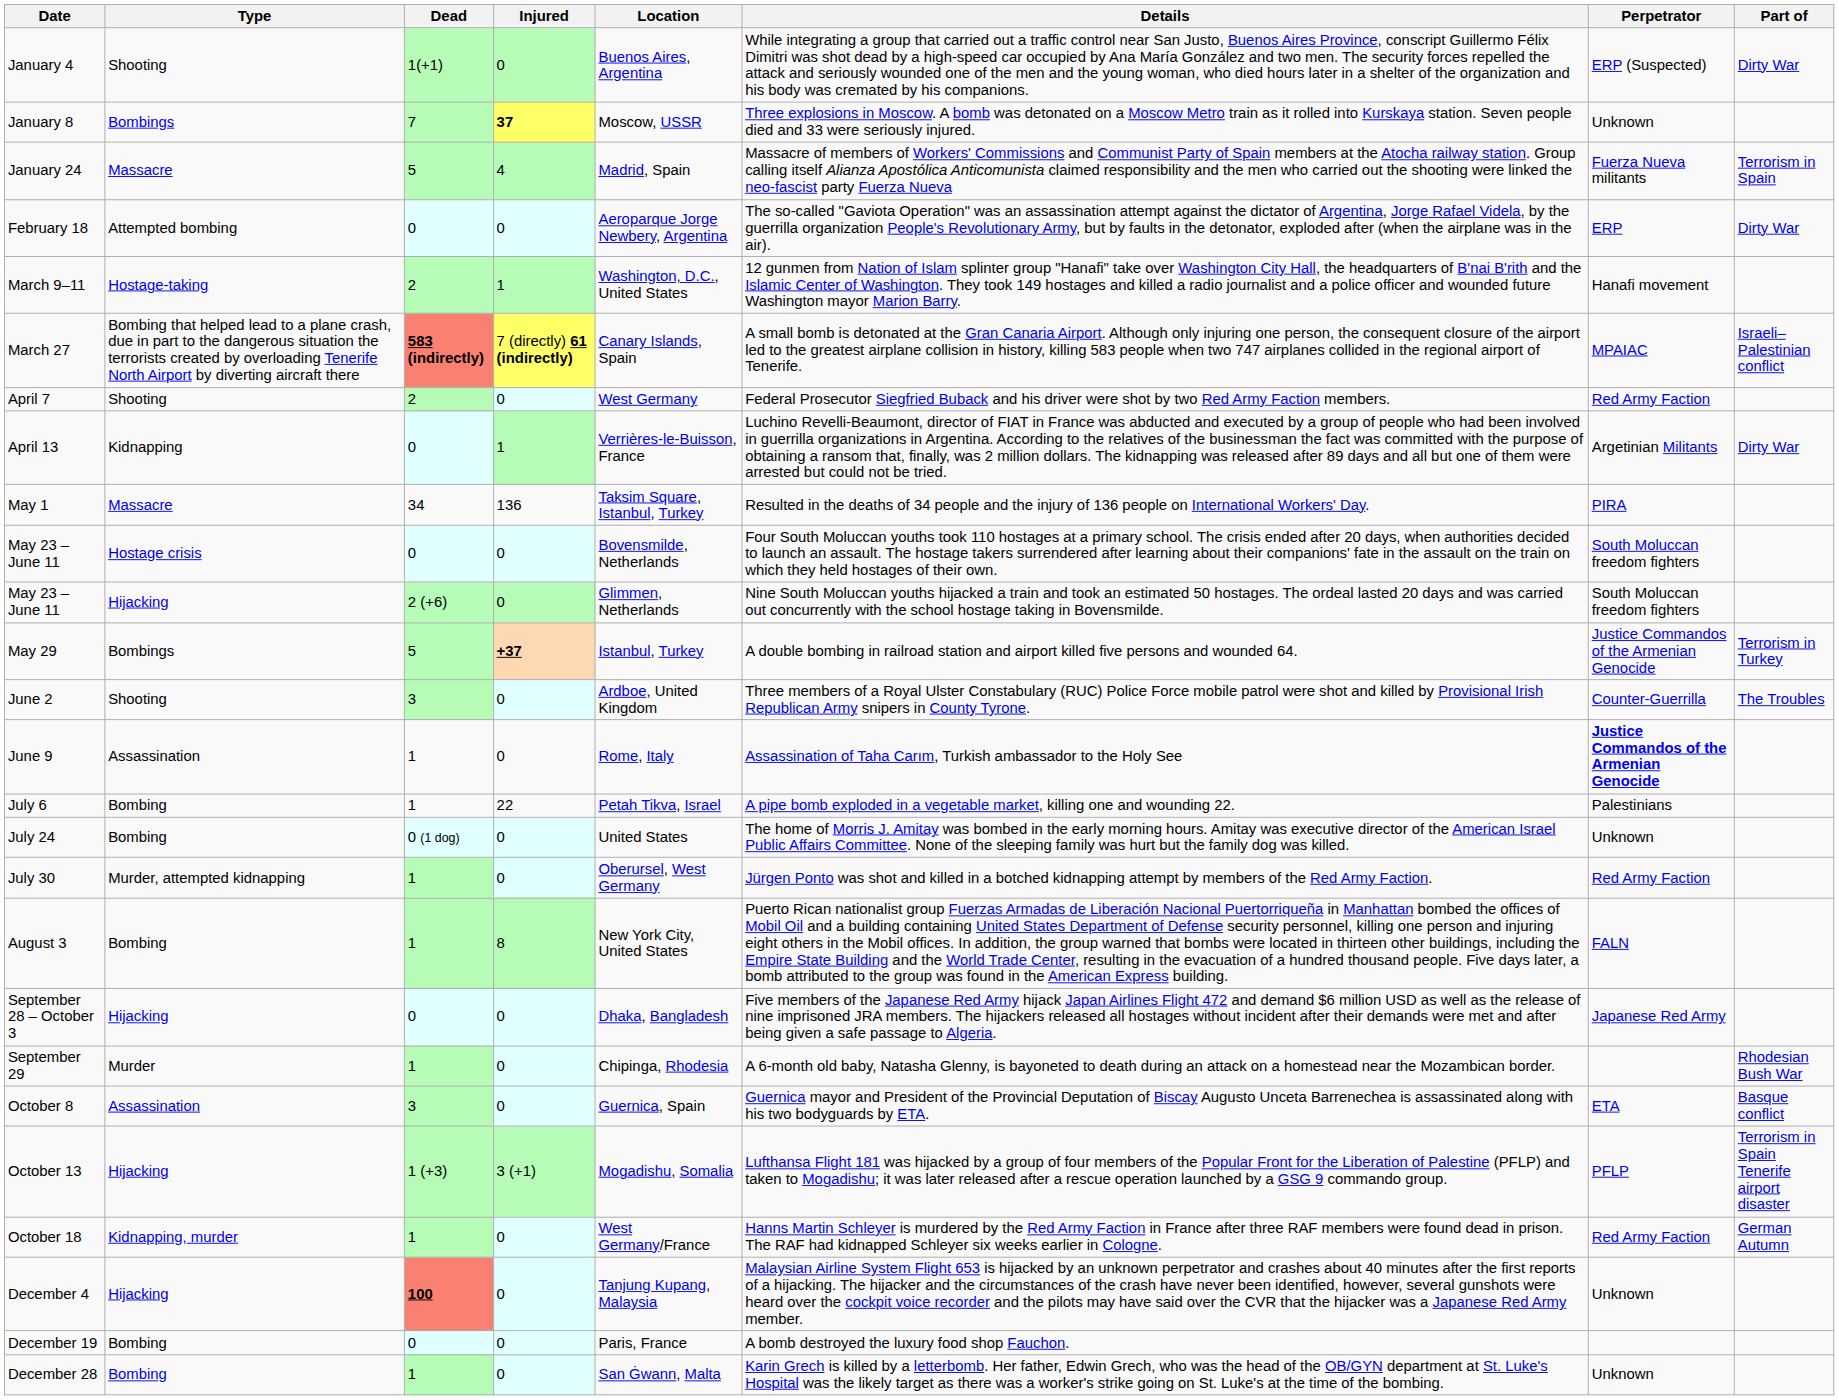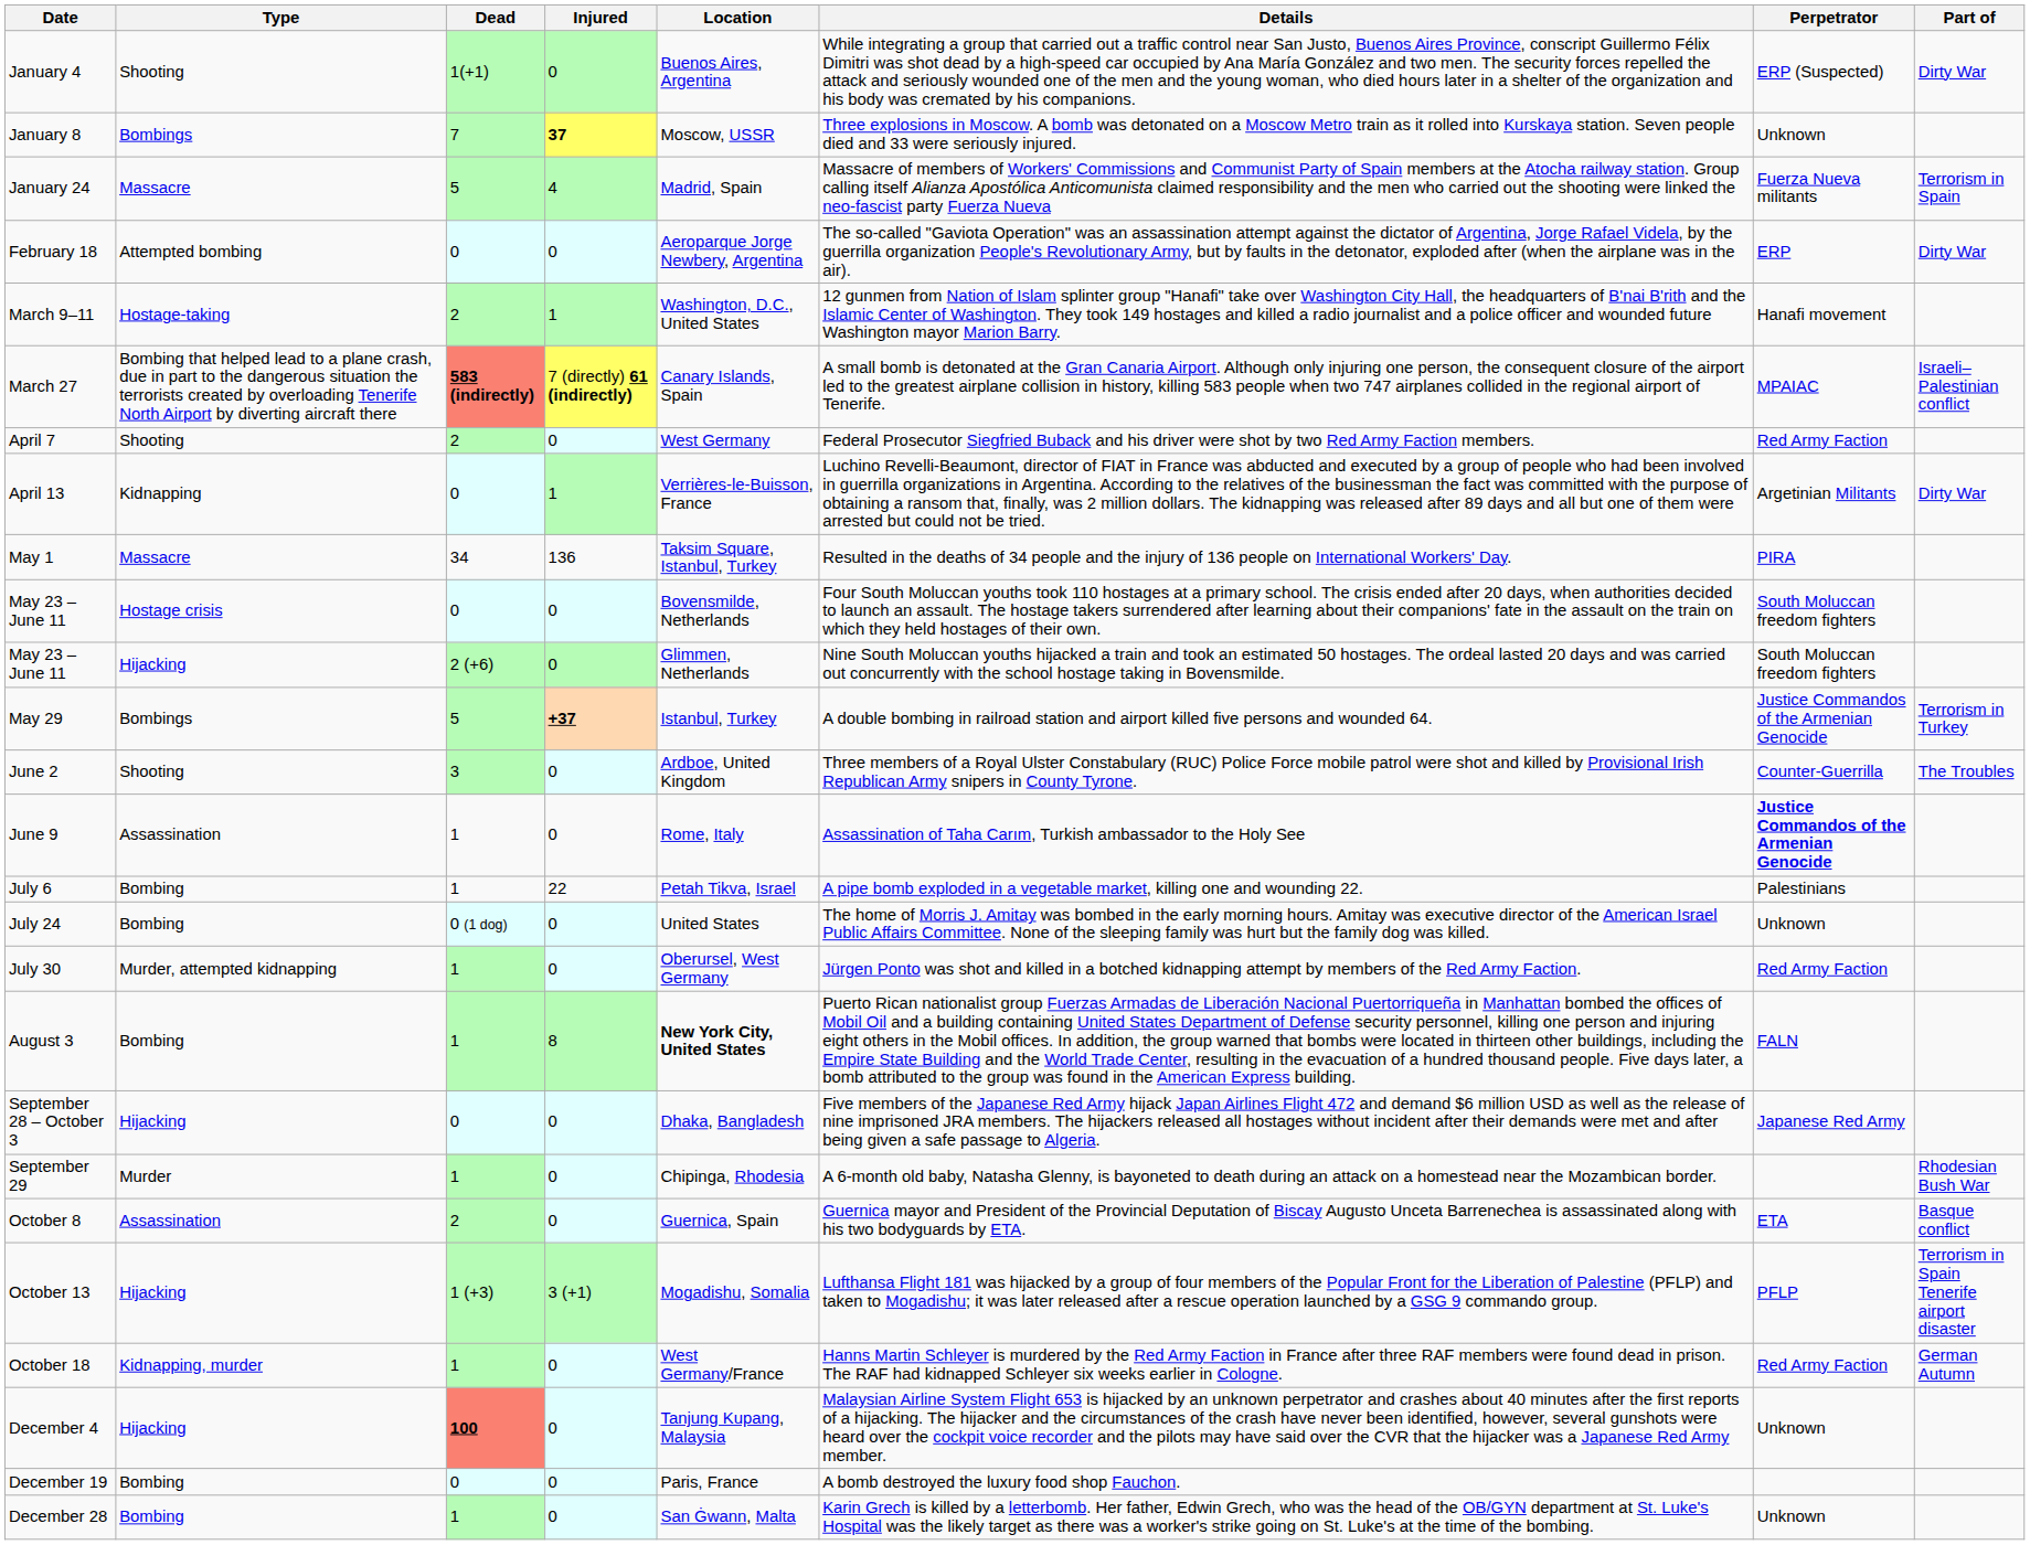 <table class="wikitable sortable">
 <tr>
 <th>Date</th>
 <th>Type</th>
 <th>Dead</th>
 <th>Injured</th>
 <th>Location</th>
 <th class="unsortable">Details</th>
 <th>Perpetrator</th>
 <th>Part of<br></th>
 </tr>
 <tr>
 <td>January 4</td>
 <td>Shooting</td>
 <td style="background:#B6FCB6">1(+1)</td>
 <td style="background:#B6FCB6">0</td>
 <td><a href='#'>Buenos Aires</a>, <a href='#'>Argentina</a></td>
 <td>While integrating a group that carried out a traffic control near San Justo, <a href='#'>Buenos Aires Province</a>, conscript Guillermo Félix Dimitri was shot dead by a high-speed car occupied by Ana María González and two men. The security forces repelled the attack and seriously wounded one of the men and the young woman, who died hours later in a shelter of the organization and his body was cremated by his companions.</td>
 <td><a href='#'>ERP</a> (Suspected)</td>
 <td><a href='#'>Dirty War</a></td>
 </tr>
 <tr>
 <td>January 8</td>
 <td><a href='#'>Bombings</a></td>
 <td style="background:#B6FCB6">7</td>
 <td style="background:#FFFF66"><strong>37</strong></td>
 <td>Moscow, <a href='#'>USSR</a></td>
 <td><a href='#'>Three explosions in Moscow</a>. A <a href='#'>bomb</a> was detonated on a <a href='#'>Moscow Metro</a> train as it rolled into <a href='#'>Kurskaya</a> station. Seven people died and 33 were seriously injured.</td>
 <td>Unknown</td>
 <td></td>
 </tr>
 <tr>
 <td>January 24</td>
 <td><a href='#'>Massacre</a></td>
 <td style="background:#B6FCB6">5</td>
 <td style="background:#B6FCB6">4</td>
 <td><a href='#'>Madrid</a>, Spain</td>
 <td>Massacre of members of <a href='#'>Workers' Commissions</a> and <a href='#'>Communist Party of Spain</a> members at the <a href='#'>Atocha railway station</a>. Group calling itself <em>Alianza Apostólica Anticomunista</em> claimed responsibility and the men who carried out the shooting were linked the <a href='#'>neo-fascist</a> party <a href='#'>Fuerza Nueva</a></td>
 <td><a href='#'>Fuerza Nueva</a> militants</td>
 <td><a href='#'>Terrorism in Spain</a></td>
 </tr>
 <tr>
 <td>February 18</td>
 <td>Attempted bombing</td>
 <td style="background:#E0FFFF">0</td>
 <td style="background:#E0FFFF">0</td>
 <td><a href='#'>Aeroparque Jorge Newbery</a>, <a href='#'>Argentina</a></td>
 <td>The so-called "Gaviota Operation" was an assassination attempt against the dictator of <a href='#'>Argentina</a>, <a href='#'>Jorge Rafael Videla</a>, by the guerrilla organization <a href='#'>People's Revolutionary Army</a>, but by faults in the detonator, exploded after (when the airplane was in the air).</td>
 <td><a href='#'>ERP</a></td>
 <td><a href='#'>Dirty War</a></td>
 </tr>
 <tr>
 <td>March 9–11</td>
 <td><a href='#'>Hostage-taking</a></td>
 <td style="background:#B6FCB6">2</td>
 <td style="background:#B6FCB6">1</td>
 <td><a href='#'>Washington, D.C.</a>, United States</td>
 <td>12 gunmen from <a href='#'>Nation of Islam</a> splinter group "Hanafi" take over <a href='#'>Washington City Hall</a>, the headquarters of <a href='#'>B'nai B'rith</a> and the <a href='#'>Islamic Center of Washington</a>. They took 149 hostages and killed a radio journalist and a police officer and wounded future Washington mayor <a href='#'>Marion Barry</a>.</td>
 <td>Hanafi movement</td>
 <td></td>
 </tr>
 <tr>
 <td>March 27</td>
 <td>Bombing that helped lead to a plane crash, due in part to the dangerous situation the terrorists created by overloading <a href='#'>Tenerife North Airport</a> by diverting aircraft there</td>
 <td style="background:#FA8072"><u><strong>583</strong></u> <strong>(indirectly)</strong></td>
 <td style="background:#FFFF66">7 (directly) <u><strong>61</strong></u> <strong>(indirectly)</strong></td>
 <td><a href='#'>Canary Islands</a>, Spain</td>
 <td>A small bomb is detonated at the <a href='#'>Gran Canaria Airport</a>. Although only injuring one person, the consequent closure of the airport led to the greatest airplane collision in history, killing 583 people when two 747 airplanes collided in the regional airport of Tenerife.</td>
 <td><a href='#'>MPAIAC</a></td>
 <td><a href='#'>Israeli–Palestinian conflict</a></td>
 </tr>
 <tr>
 <td>April 7</td>
 <td>Shooting</td>
 <td style="background:#B6FCB6">2</td>
 <td style="background:#E0FFFF">0</td>
 <td><a href='#'>West Germany</a></td>
 <td>Federal Prosecutor <a href='#'>Siegfried Buback</a> and his driver were shot by two <a href='#'>Red Army Faction</a> members.</td>
 <td><a href='#'>Red Army Faction</a></td>
 <td></td>
 </tr>
 <tr>
 <td>April 13</td>
 <td>Kidnapping</td>
 <td style="background:#E0FFFF">0</td>
 <td style="background:#B6FCB6">1</td>
 <td><a href='#'>Verrières-le-Buisson</a>, France</td>
 <td>Luchino Revelli-Beaumont, director of FIAT in France was abducted and executed by a group of people who had been involved in guerrilla organizations in Argentina. According to the relatives of the businessman the fact was committed with the purpose of obtaining a ransom that, finally, was 2 million dollars. The kidnapping was released after 89 days and all but one of them were arrested but could not be tried.</td>
 <td>Argetinian <a href='#'>Militants</a></td>
 <td><a href='#'>Dirty War</a></td>
 </tr>
 <tr>
 <td>May 1</td>
 <td><a href='#'>Massacre</a></td>
 <td>34</td>
 <td>136</td>
 <td><a href='#'>Taksim Square</a>, <a href='#'>Istanbul</a>, <a href='#'>Turkey</a></td>
 <td>Resulted in the deaths of 34 people and the injury of 136 people on <a href='#'>International Workers' Day</a>.</td>
 <td><a href='#'>PIRA</a></td>
 <td></td>
 </tr>
 <tr>
 <td>May 23 – June 11</td>
 <td><a href='#'>Hostage crisis</a></td>
 <td style="background:#E0FFFF">0</td>
 <td style="background:#E0FFFF">0</td>
 <td><a href='#'>Bovensmilde</a>, Netherlands</td>
 <td>Four South Moluccan youths took 110 hostages at a primary school. The crisis ended after 20 days, when authorities decided to launch an assault. The hostage takers surrendered after learning about their companions' fate in the assault on the train on which they held hostages of their own.</td>
 <td><a href='#'>South Moluccan</a> freedom fighters</td>
 <td></td>
 </tr>
 <tr>
 <td>May 23 – June 11</td>
 <td><a href='#'>Hijacking</a></td>
 <td style="background:#B6FCB6">2 (+6)</td>
 <td style="background:#B6FCB6">0</td>
 <td><a href='#'>Glimmen</a>, Netherlands</td>
 <td>Nine South Moluccan youths hijacked a train and took an estimated 50 hostages. The ordeal lasted 20 days and was carried out concurrently with the school hostage taking in Bovensmilde.</td>
 <td>South Moluccan freedom fighters</td>
 <td></td>
 </tr>
 <tr>
 <td>May 29</td>
 <td>Bombings</td>
 <td style="background:#B6FCB6">5</td>
 <td style="background:#FED8B1"><u><strong>+37</strong></u></td>
 <td><a href='#'>Istanbul</a>, <a href='#'>Turkey</a></td>
 <td>A double bombing in railroad station and airport killed five persons and wounded 64.</td>
 <td><a href='#'>Justice Commandos of the Armenian Genocide</a></td>
 <td><a href='#'>Terrorism in Turkey</a></td>
 </tr>
 <tr>
 <td>June 2</td>
 <td>Shooting</td>
 <td style="background:#B6FCB6">3</td>
 <td style="background:#E0FFFF">0</td>
 <td><a href='#'>Ardboe</a>, United Kingdom</td>
 <td>Three members of a Royal Ulster Constabulary (RUC) Police Force mobile patrol were shot and killed by <a href='#'>Provisional Irish Republican Army</a> snipers in <a href='#'>County Tyrone</a>.</td>
 <td><a href='#'>Counter-Guerrilla</a></td>
 <td><a href='#'>The Troubles</a></td>
 </tr>
 <tr>
 <td>June 9</td>
 <td>Assassination</td>
 <td>1</td>
 <td>0</td>
 <td><a href='#'>Rome</a>, <a href='#'>Italy</a></td>
 <td><a href='#'>Assassination of Taha Carım</a>, Turkish ambassador to the Holy See</td>
 <td><strong><a href='#'>Justice Commandos of the Armenian Genocide</a></strong></td>
 <td></td>
 </tr>
 <tr>
 <td>July 6</td>
 <td>Bombing</td>
 <td>1</td>
 <td>22</td>
 <td><a href='#'>Petah Tikva</a>, <a href='#'>Israel</a></td>
 <td><a href='#'>A pipe bomb exploded in a vegetable market</a>, killing one and wounding 22.</td>
 <td>Palestinians</td>
 <td></td>
 </tr>
 <tr>
 <td>July 24</td>
 <td>Bombing</td>
 <td style="background:#E0FFFF">0 <small> (1 dog) </small></td>
 <td style="background:#E0FFFF">0</td>
 <td>United States</td>
 <td>The home of <a href='#'>Morris J. Amitay</a> was bombed in the early morning hours. Amitay was executive director of the <a href='#'>American Israel Public Affairs Committee</a>. None of the sleeping family was hurt but the family dog was killed.</td>
 <td>Unknown</td>
 <td></td>
 </tr>
 <tr>
 <td>July 30</td>
 <td>Murder, attempted kidnapping</td>
 <td style="background:#B6FCB6">1</td>
 <td style="background:#E0FFFF">0</td>
 <td><a href='#'>Oberursel</a>, <a href='#'>West Germany</a></td>
 <td><a href='#'>Jürgen Ponto</a> was shot and killed in a botched kidnapping attempt by members of the <a href='#'>Red Army Faction</a>.</td>
 <td><a href='#'>Red Army Faction</a></td>
 <td></td>
 </tr>
 <tr>
 <td>August 3</td>
 <td>Bombing</td>
 <td style="background:#B6FCB6">1</td>
 <td style="background:#B6FCB6">8</td>
-<td>New York City, United States</td>
+<td><strong>New York City, United States</strong></td>
 <td>Puerto Rican nationalist group <a href='#'>Fuerzas Armadas de Liberación Nacional Puertorriqueña</a> in <a href='#'>Manhattan</a> bombed the offices of <a href='#'>Mobil Oil</a> and a building containing <a href='#'>United States Department of Defense</a> security personnel, killing one person and injuring eight others in the Mobil offices. In addition, the group warned that bombs were located in thirteen other buildings, including the <a href='#'>Empire State Building</a> and the <a href='#'>World Trade Center</a>, resulting in the evacuation of a hundred thousand people. Five days later, a bomb attributed to the group was found in the <a href='#'>American Express</a> building.</td>
 <td><a href='#'>FALN</a></td>
 <td></td>
 </tr>
 <tr>
 <td>September 28 – October 3</td>
 <td><a href='#'>Hijacking</a></td>
 <td style="background:#E0FFFF">0</td>
 <td style="background:#E0FFFF">0</td>
 <td><a href='#'>Dhaka</a>, <a href='#'>Bangladesh</a></td>
 <td>Five members of the <a href='#'>Japanese Red Army</a> hijack <a href='#'>Japan Airlines Flight 472</a> and demand $6 million USD as well as the release of nine imprisoned JRA members. The hijackers released all hostages without incident after their demands were met and after being given a safe passage to <a href='#'>Algeria</a>.</td>
 <td><a href='#'>Japanese Red Army</a></td>
 <td></td>
 </tr>
 <tr>
 <td>September 29</td>
 <td>Murder</td>
 <td style="background:#B6FCB6">1</td>
 <td style="background:#E0FFFF">0</td>
 <td>Chipinga, <a href='#'>Rhodesia</a></td>
 <td>A 6-month old baby, Natasha Glenny, is bayoneted to death during an attack on a homestead near the Mozambican border.</td>
 <td></td>
 <td><a href='#'>Rhodesian Bush War</a></td>
 </tr>
 <tr>
 <td>October 8</td>
 <td><a href='#'>Assassination</a></td>
-<td style="background:#B6FCB6">3</td>
+<td style="background:#B6FCB6">2</td>
 <td style="background:#E0FFFF">0</td>
 <td><a href='#'>Guernica</a>, Spain</td>
 <td><a href='#'>Guernica</a> mayor and President of the Provincial Deputation of <a href='#'>Biscay</a> Augusto Unceta Barrenechea is assassinated along with his two bodyguards by <a href='#'>ETA</a>.</td>
 <td><a href='#'>ETA</a></td>
 <td><a href='#'>Basque conflict</a></td>
 </tr>
 <tr>
 <td>October 13</td>
 <td><a href='#'>Hijacking</a></td>
 <td style="background:#B6FCB6">1 (+3)</td>
 <td style="background:#B6FCB6">3 (+1)</td>
 <td><a href='#'>Mogadishu</a>, <a href='#'>Somalia</a></td>
 <td><a href='#'>Lufthansa Flight 181</a> was hijacked by a group of four members of the <a href='#'>Popular Front for the Liberation of Palestine</a> (PFLP) and taken to <a href='#'>Mogadishu</a>; it was later released after a rescue operation launched by a <a href='#'>GSG 9</a> commando group.</td>
 <td><a href='#'>PFLP</a></td>
 <td><a href='#'>Terrorism in Spain</a><br><a href='#'>Tenerife airport disaster</a></td>
 </tr>
 <tr>
 <td>October 18</td>
 <td><a href='#'>Kidnapping, murder</a></td>
 <td style="background:#B6FCB6">1</td>
 <td style="background:#E0FFFF">0</td>
 <td><a href='#'>West Germany</a>/France</td>
 <td><a href='#'>Hanns Martin Schleyer</a> is murdered by the <a href='#'>Red Army Faction</a> in France after three RAF members were found dead in prison. The RAF had kidnapped Schleyer six weeks earlier in <a href='#'>Cologne</a>.</td>
 <td><a href='#'>Red Army Faction</a></td>
 <td><a href='#'>German Autumn</a></td>
 </tr>
 <tr>
 <td>December 4</td>
 <td><a href='#'>Hijacking</a></td>
 <td style="background:#FA8072"><u><strong>100</strong></u></td>
 <td style="background:#E0FFFF">0</td>
 <td><a href='#'>Tanjung Kupang</a>, <a href='#'>Malaysia</a></td>
 <td><a href='#'>Malaysian Airline System Flight 653</a> is hijacked by an unknown perpetrator and crashes about 40 minutes after the first reports of a hijacking. The hijacker and the circumstances of the crash have never been identified, however, several gunshots were heard over the <a href='#'>cockpit voice recorder</a> and the pilots may have said over the CVR that the hijacker was a <a href='#'>Japanese Red Army</a> member.</td>
 <td>Unknown</td>
 <td></td>
 </tr>
 <tr>
 <td>December 19</td>
 <td>Bombing</td>
 <td style="background:#E0FFFF">0</td>
 <td style="background:#E0FFFF">0</td>
 <td>Paris, France</td>
 <td>A bomb destroyed the luxury food shop <a href='#'>Fauchon</a>.</td>
 <td></td>
 <td></td>
 </tr>
 <tr>
 <td>December 28</td>
 <td><a href='#'>Bombing</a></td>
 <td style="background:#B6FCB6">1</td>
 <td style="background:#E0FFFF">0</td>
 <td><a href='#'>San Ġwann</a>, <a href='#'>Malta</a></td>
 <td><a href='#'>Karin Grech</a> is killed by a <a href='#'>letterbomb</a>. Her father, Edwin Grech, who was the head of the <a href='#'>OB/GYN</a> department at <a href='#'>St. Luke's Hospital</a> was the likely target as there was a worker's strike going on St. Luke's at the time of the bombing.</td>
 <td>Unknown</td>
 <td></td>
 </tr>
 </table>
